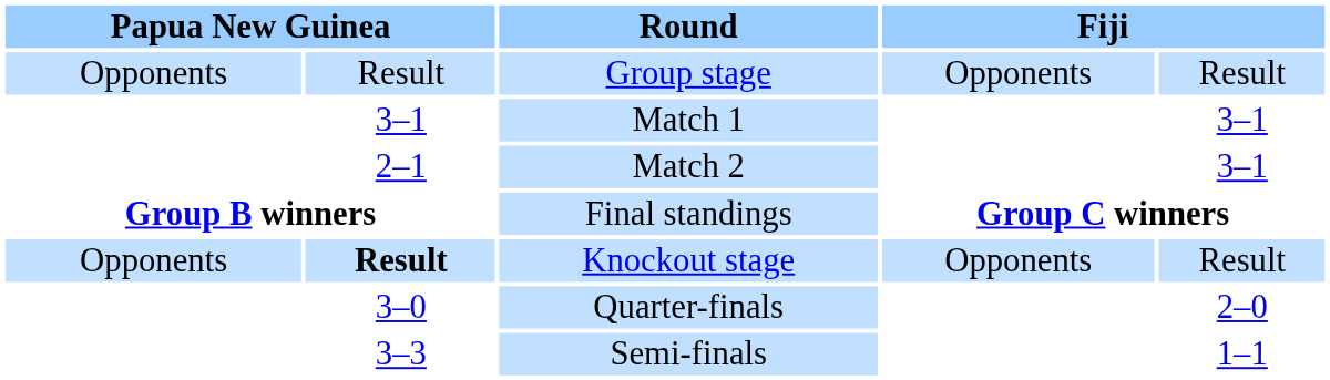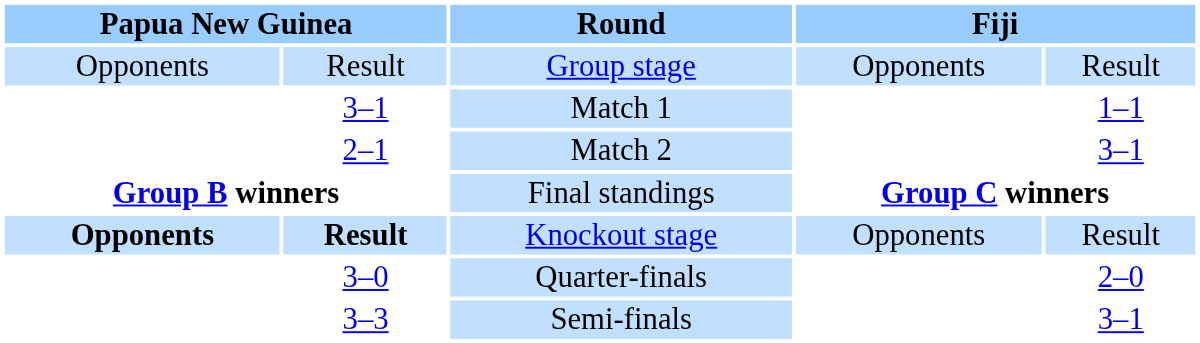 <table style="width:100%; text-align:center">
 <tr style="vertical-align:top; background:#99CCFF">
 <th colspan="2">Papua New Guinea</th>
 <th>Round</th>
 <th colspan="2">Fiji</th>
 </tr>
 <tr style="vertical-align:top; background:#C1E0FF">
 <td>Opponents</td>
 <td>Result</td>
 <td><a href='#'>Group stage</a></td>
 <td>Opponents</td>
 <td>Result</td>
 </tr>
 <tr>
 <td align="left"></td>
 <td><a href='#'>3–1</a></td>
 <td style="background:#C1E0FF">Match 1</td>
 <td align="left"></td>
-<td><a href='#'>3–1</a></td>
+<td><a href='#'>1–1</a></td>
 </tr>
 <tr>
 <td align="left"></td>
 <td><a href='#'>2–1</a></td>
 <td style="background:#C1E0FF">Match 2</td>
 <td align="left"></td>
 <td><a href='#'>3–1</a></td>
 </tr>
 <tr>
 <td colspan="2" style="text-align:center"><strong><a href='#'>Group B</a> winners</strong><br><div></div></td>
 <td style="background:#C1E0FF">Final standings</td>
 <td colspan="2" style="text-align:center"><strong><a href='#'>Group C</a> winners</strong><br><div></div></td>
 </tr>
 <tr style="vertical-align:top; background:#C1E0FF">
-<td>Opponents</td>
+<td><strong>Opponents</strong></td>
 <td><strong>Result</strong></td>
 <td><a href='#'>Knockout stage</a></td>
 <td>Opponents</td>
 <td>Result</td>
 </tr>
 <tr>
 <td align="left"></td>
 <td><a href='#'>3–0</a></td>
 <td style="background:#C1E0FF">Quarter-finals</td>
 <td align="left"></td>
 <td><a href='#'>2–0</a></td>
 </tr>
 <tr>
 <td align="left"></td>
 <td><a href='#'>3–3</a>  </td>
 <td style="background:#C1E0FF">Semi-finals</td>
 <td align="left"></td>
-<td><a href='#'>1–1</a></td>
+<td><a href='#'>3–1</a></td>
 </tr>
 </table>
